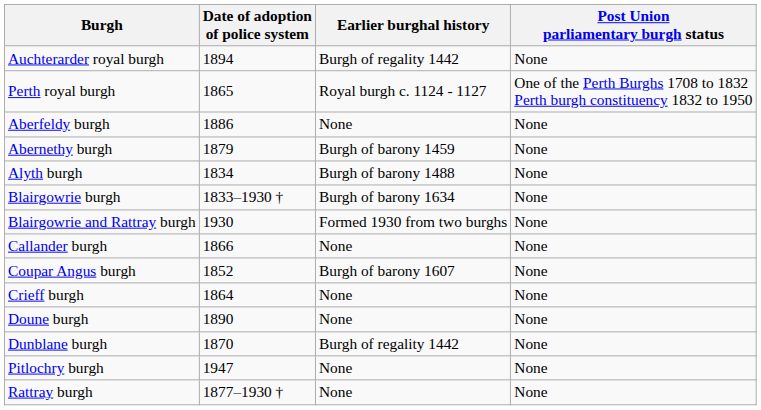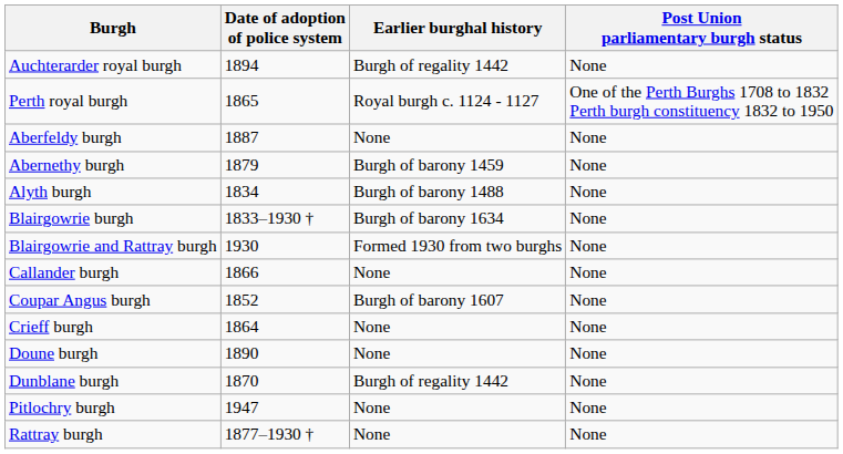 <table class="wikitable">
 <tr>
 <th>Burgh</th>
 <th>Date of adoption <br> of police system</th>
 <th>Earlier burghal history</th>
 <th><a href='#'>Post Union</a> <br> <a href='#'>parliamentary burgh</a> status</th>
 </tr>
 <tr>
 <td><a href='#'>Auchterarder</a> royal burgh</td>
 <td>1894</td>
 <td>Burgh of regality 1442</td>
 <td>None</td>
 </tr>
 <tr>
 <td><a href='#'>Perth</a> royal burgh</td>
 <td>1865</td>
 <td>Royal burgh c. 1124 - 1127</td>
 <td>One of the <a href='#'>Perth Burghs</a> 1708 to 1832 <br> <a href='#'>Perth burgh constituency</a> 1832 to 1950</td>
 </tr>
 <tr>
 <td><a href='#'>Aberfeldy</a> burgh</td>
-<td>1886</td>
+<td>1887</td>
 <td>None</td>
 <td>None</td>
 </tr>
 <tr>
 <td><a href='#'>Abernethy</a> burgh</td>
 <td>1879</td>
 <td>Burgh of barony 1459</td>
 <td>None</td>
 </tr>
 <tr>
 <td><a href='#'>Alyth</a> burgh</td>
 <td>1834</td>
 <td>Burgh of barony 1488</td>
 <td>None</td>
 </tr>
 <tr>
 <td><a href='#'>Blairgowrie</a> burgh</td>
 <td>1833–1930 †</td>
 <td>Burgh of barony 1634</td>
 <td>None</td>
 </tr>
 <tr>
 <td><a href='#'>Blairgowrie and Rattray</a> burgh</td>
 <td>1930</td>
 <td>Formed 1930 from two burghs</td>
 <td>None</td>
 </tr>
 <tr>
 <td><a href='#'>Callander</a> burgh</td>
 <td>1866</td>
 <td>None</td>
 <td>None</td>
 </tr>
 <tr>
 <td><a href='#'>Coupar Angus</a> burgh</td>
 <td>1852</td>
 <td>Burgh of barony 1607</td>
 <td>None</td>
 </tr>
 <tr>
 <td><a href='#'>Crieff</a> burgh</td>
 <td>1864</td>
 <td>None</td>
 <td>None</td>
 </tr>
 <tr>
 <td><a href='#'>Doune</a> burgh</td>
 <td>1890</td>
 <td>None</td>
 <td>None</td>
 </tr>
 <tr>
 <td><a href='#'>Dunblane</a> burgh</td>
 <td>1870</td>
 <td>Burgh of regality 1442</td>
 <td>None</td>
 </tr>
 <tr>
 <td><a href='#'>Pitlochry</a> burgh</td>
 <td>1947</td>
 <td>None</td>
 <td>None</td>
 </tr>
 <tr>
 <td><a href='#'>Rattray</a> burgh</td>
 <td>1877–1930 †</td>
 <td>None</td>
 <td>None</td>
 </tr>
 </table>
